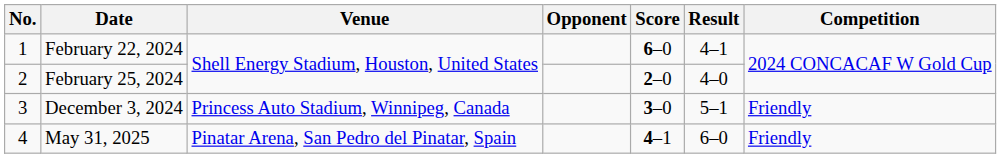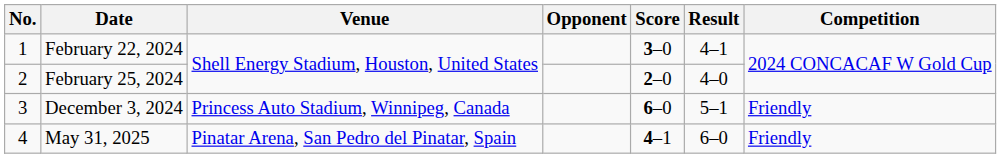 <table class="wikitable sortable">
 <tr>
 <th scope="col">No.</th>
 <th scope="col">Date</th>
 <th scope="col">Venue</th>
 <th scope="col">Opponent</th>
 <th scope="col">Score</th>
 <th scope="col">Result</th>
 <th scope="col">Competition</th>
 </tr>
 <tr>
 <td style="text-align:center">1</td>
 <td>February 22, 2024</td>
 <td rowspan="2"><a href='#'>Shell Energy Stadium</a>, <a href='#'>Houston</a>, <a href='#'>United States</a></td>
 <td></td>
-<td style="text-align:center"><strong>6</strong>–0</td>
+<td align="center"><strong>3</strong>–0</td>
 <td align="center">4–1</td>
 <td rowspan="2"><a href='#'>2024 CONCACAF W Gold Cup</a></td>
 </tr>
 <tr>
 <td style="text-align:center">2</td>
 <td>February 25, 2024</td>
 <td></td>
 <td style="text-align:center"><strong>2</strong>–0</td>
 <td style="text-align:center">4–0</td>
 </tr>
 <tr>
 <td align="center">3</td>
 <td>December 3, 2024</td>
 <td><a href='#'>Princess Auto Stadium</a>, <a href='#'>Winnipeg</a>, <a href='#'>Canada</a></td>
 <td></td>
-<td align="center"><strong>3</strong>–0</td>
+<td style="text-align:center"><strong>6</strong>–0</td>
 <td align="center">5–1</td>
 <td><a href='#'>Friendly</a></td>
 </tr>
 <tr>
 <td align="center">4</td>
 <td>May 31, 2025</td>
 <td><a href='#'>Pinatar Arena</a>, <a href='#'>San Pedro del Pinatar</a>, <a href='#'>Spain</a></td>
 <td></td>
 <td align="center"><strong>4</strong>–1</td>
 <td style="text-align:center">6–0</td>
 <td><a href='#'>Friendly</a></td>
 </tr>
 </table>
